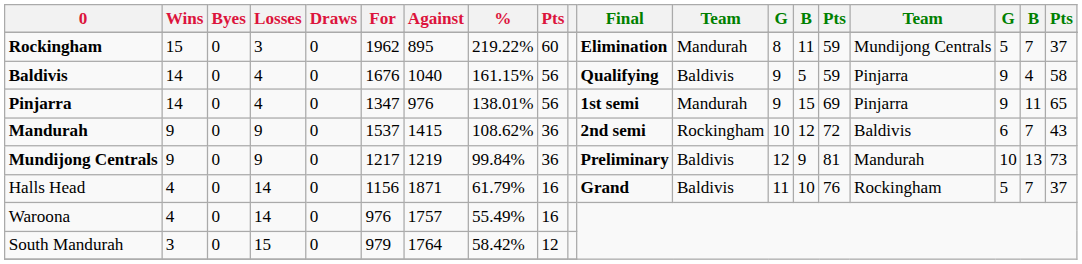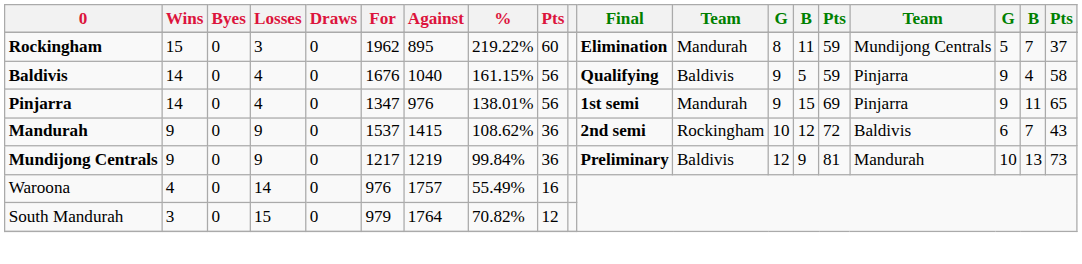 <table style="font-size: 85%; text-align: left;" class="wikitable">
 <tr>
 <th style="color:crimson">0</th>
 <th style="color:crimson">Wins</th>
 <th style="color:crimson">Byes</th>
 <th style="color:crimson">Losses</th>
 <th style="color:crimson">Draws</th>
 <th style="color:crimson">For</th>
 <th style="color:crimson">Against</th>
 <th style="color:crimson">%</th>
 <th style="color:crimson">Pts</th>
 <th></th>
 <th style="color:green">Final</th>
 <th style="color:green">Team</th>
 <th style="color:green">G</th>
 <th style="color:green">B</th>
 <th style="color:green">Pts</th>
 <th style="color:green">Team</th>
 <th style="color:green">G</th>
 <th style="color:green">B</th>
 <th style="color:green">Pts</th>
 </tr>
 <tr>
 </tr>
 <tr>
 </tr>
 <tr>
 <td><strong>	Rockingham	</strong></td>
 <td>15</td>
 <td>0</td>
 <td>3</td>
 <td>0</td>
 <td>1962</td>
 <td>895</td>
 <td>219.22%</td>
 <td>60</td>
 <td></td>
 <td><strong>Elimination</strong></td>
 <td>Mandurah</td>
 <td>8</td>
 <td>11</td>
 <td>59</td>
 <td>Mundijong Centrals</td>
 <td>5</td>
 <td>7</td>
 <td>37</td>
 </tr>
 <tr>
 <td><strong>	Baldivis	</strong></td>
 <td>14</td>
 <td>0</td>
 <td>4</td>
 <td>0</td>
 <td>1676</td>
 <td>1040</td>
 <td>161.15%</td>
 <td>56</td>
 <td></td>
 <td><strong>Qualifying</strong></td>
 <td>Baldivis</td>
 <td>9</td>
 <td>5</td>
 <td>59</td>
 <td>Pinjarra</td>
 <td>9</td>
 <td>4</td>
 <td>58</td>
 </tr>
 <tr>
 <td><strong>	Pinjarra	</strong></td>
 <td>14</td>
 <td>0</td>
 <td>4</td>
 <td>0</td>
 <td>1347</td>
 <td>976</td>
 <td>138.01%</td>
 <td>56</td>
 <td></td>
 <td><strong>1st semi</strong></td>
 <td>Mandurah</td>
 <td>9</td>
 <td>15</td>
 <td>69</td>
 <td>Pinjarra</td>
 <td>9</td>
 <td>11</td>
 <td>65</td>
 </tr>
 <tr>
 <td><strong>	Mandurah	</strong></td>
 <td>9</td>
 <td>0</td>
 <td>9</td>
 <td>0</td>
 <td>1537</td>
 <td>1415</td>
 <td>108.62%</td>
 <td>36</td>
 <td></td>
 <td><strong>2nd semi</strong></td>
 <td>Rockingham</td>
 <td>10</td>
 <td>12</td>
 <td>72</td>
 <td>Baldivis</td>
 <td>6</td>
 <td>7</td>
 <td>43</td>
 </tr>
 <tr>
 <td><strong>	Mundijong Centrals	</strong></td>
 <td>9</td>
 <td>0</td>
 <td>9</td>
 <td>0</td>
 <td>1217</td>
 <td>1219</td>
 <td>99.84%</td>
 <td>36</td>
 <td></td>
 <td><strong>Preliminary</strong></td>
 <td>Baldivis</td>
 <td>12</td>
 <td>9</td>
 <td>81</td>
 <td>Mandurah</td>
 <td>10</td>
 <td>13</td>
 <td>73</td>
 </tr>
 <tr>
-<td>Halls Head</td>
-<td>4</td>
-<td>0</td>
-<td>14</td>
-<td>0</td>
-<td>1156</td>
-<td>1871</td>
-<td>61.79%</td>
-<td>16</td>
-<td></td>
-<td><strong>Grand</strong></td>
-<td>Baldivis</td>
-<td>11</td>
-<td>10</td>
-<td>76</td>
-<td>Rockingham</td>
-<td>5</td>
-<td>7</td>
-<td>37</td>
-</tr>
-<tr>
 <td>Waroona</td>
 <td>4</td>
 <td>0</td>
 <td>14</td>
 <td>0</td>
 <td>976</td>
 <td>1757</td>
 <td>55.49%</td>
 <td>16</td>
 <td></td>
 </tr>
 <tr>
 <td>South Mandurah</td>
 <td>3</td>
 <td>0</td>
 <td>15</td>
 <td>0</td>
 <td>979</td>
 <td>1764</td>
-<td>58.42%</td>
+<td>70.82%</td>
 <td>12</td>
 <td></td>
 </tr>
 <tr>
 </tr>
 </table>
